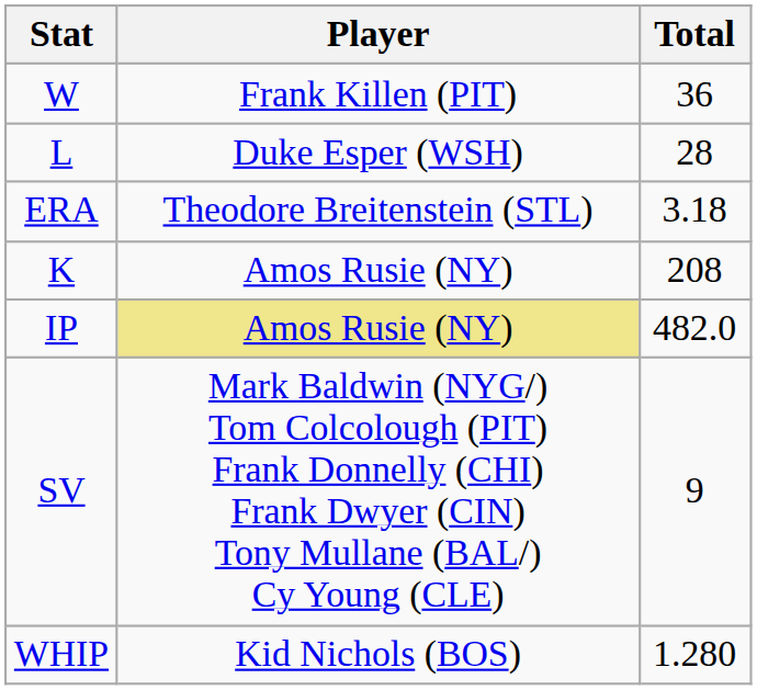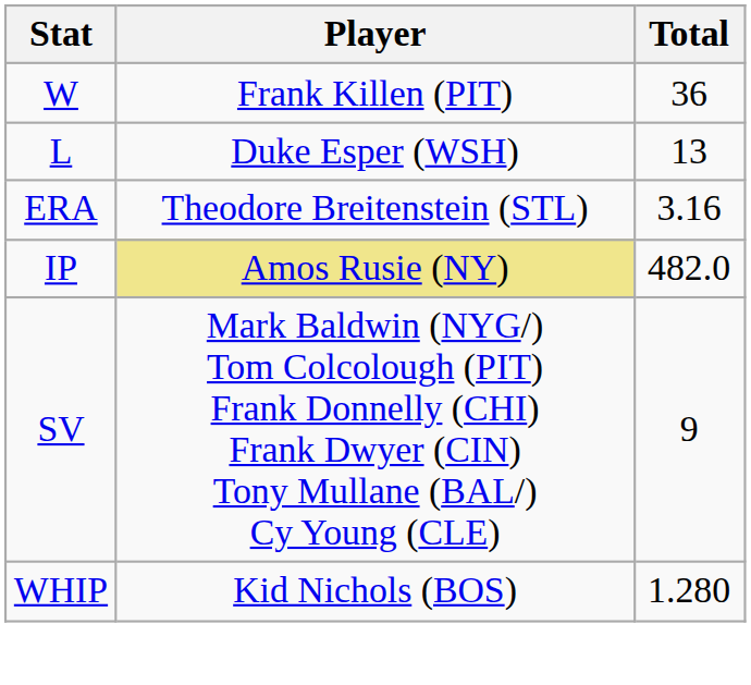 <table class="wikitable" style="text-align:center;">
 <tr>
 <th style="width:15%;">Stat</th>
 <th>Player</th>
 <th style="width:15%;">Total</th>
 </tr>
 <tr>
 <td><a href='#'>W</a></td>
 <td><a href='#'>Frank Killen</a> (<a href='#'>PIT</a>)</td>
 <td>36</td>
 </tr>
 <tr>
 <td><a href='#'>L</a></td>
 <td><a href='#'>Duke Esper</a> (<a href='#'>WSH</a>)</td>
-<td>28</td>
+<td>13</td>
 </tr>
 <tr>
 <td><a href='#'>ERA</a></td>
 <td><a href='#'>Theodore Breitenstein</a> (<a href='#'>STL</a>)</td>
-<td>3.18</td>
-</tr>
-<tr>
-<td><a href='#'>K</a></td>
-<td><a href='#'>Amos Rusie</a> (<a href='#'>NY</a>)</td>
-<td>208</td>
+<td>3.16</td>
 </tr>
 <tr>
 <td><a href='#'>IP</a></td>
 <td style="background: khaki;"><a href='#'>Amos Rusie</a> (<a href='#'>NY</a>)</td>
 <td>482.0</td>
 </tr>
 <tr>
 <td><a href='#'>SV</a></td>
 <td><a href='#'>Mark Baldwin</a> (<a href='#'>NYG</a>/)<br><a href='#'>Tom Colcolough</a> (<a href='#'>PIT</a>)<br><a href='#'>Frank Donnelly</a> (<a href='#'>CHI</a>)<br><a href='#'>Frank Dwyer</a> (<a href='#'>CIN</a>)<br><a href='#'>Tony Mullane</a> (<a href='#'>BAL</a>/)<br><a href='#'>Cy Young</a> (<a href='#'>CLE</a>)</td>
 <td>9</td>
 </tr>
 <tr>
 <td><a href='#'>WHIP</a></td>
 <td><a href='#'>Kid Nichols</a> (<a href='#'>BOS</a>)</td>
 <td>1.280</td>
 </tr>
 </table>
